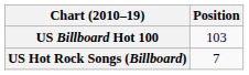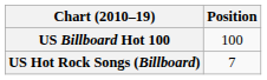 <table class="wikitable sortable plainrowheaders" style="text-align:center">
 <tr>
 <th scope="col">Chart (2010–19)</th>
 <th scope="col">Position</th>
 </tr>
 <tr>
 <th scope="row">US <em>Billboard</em> Hot 100</th>
-<td>103</td>
+<td>100</td>
 </tr>
 <tr>
 <th scope="row">US Hot Rock Songs (<em>Billboard</em>)</th>
 <td>7</td>
 </tr>
 </table>
